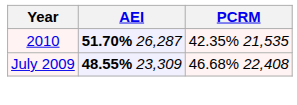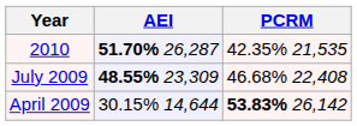 <table class="wikitable"  style="float:right; font-size:100%; margin: 1em 1em 1em 1em;">
 <tr style="background:lightgrey;">
 <th>Year</th>
 <th><a href='#'>AEI</a></th>
 <th><a href='#'>PCRM</a></th>
 </tr>
 <tr>
 <td style="text-align:center; background:#fff3f3;"><a href='#'>2010</a></td>
 <td style="text-align:center; background:#f0f0ff;"><strong>51.70%</strong> <em>26,287</em></td>
 <td style="text-align:center; background:#fff3f3;">42.35% <em>21,535</em></td>
 </tr>
 <tr>
 <td style="text-align:center; background:#fff3f3;"><a href='#'>July 2009</a></td>
 <td style="text-align:center; background:#f0f0ff;"><strong>48.55%</strong> <em>23,309</em></td>
 <td style="text-align:center; background:#fff3f3;">46.68% <em>22,408</em></td>
 </tr>
+<tr>
+<td style="text-align:center; background:#fff3f3;"><a href='#'>April 2009</a></td>
+<td style="text-align:center; background:#f0f0ff;">30.15% <em>14,644</em></td>
+<td style="text-align:center; background:#fff3f3;"><strong>53.83%</strong> <em>26,142</em></td>
+</tr>
 </table>
